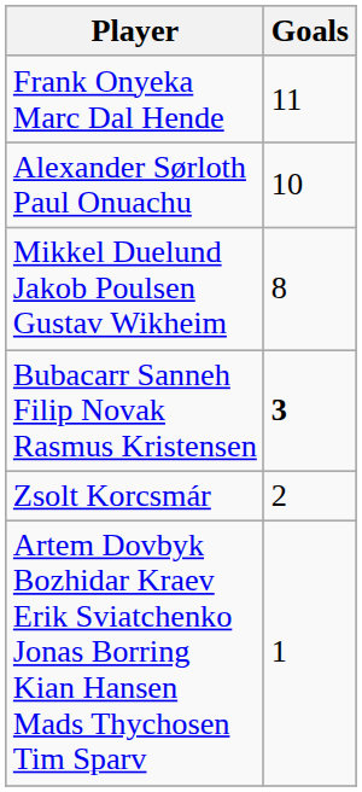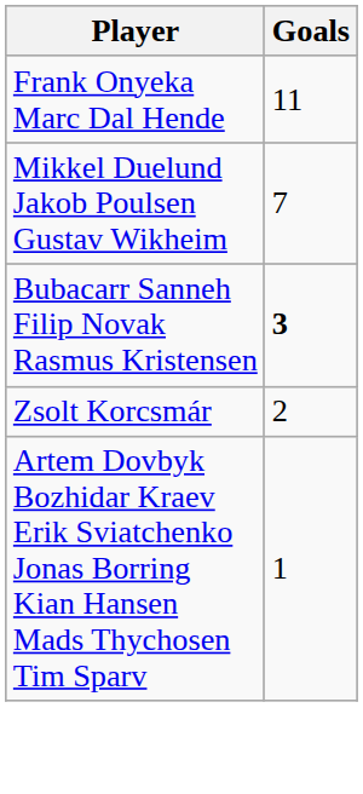 <table class="wikitable">
 <tr>
 <th>Player</th>
 <th>Goals</th>
 </tr>
 <tr>
 <td> <a href='#'>Frank Onyeka</a><br> <a href='#'>Marc Dal Hende</a></td>
 <td>11</td>
 </tr>
 <tr>
-<td> <a href='#'>Alexander Sørloth</a><br> <a href='#'>Paul Onuachu</a></td>
-<td>10</td>
-</tr>
-<tr>
 <td> <a href='#'>Mikkel Duelund</a><br> <a href='#'>Jakob Poulsen</a><br> <a href='#'>Gustav Wikheim</a></td>
-<td>8</td>
+<td>7</td>
 </tr>
 <tr>
 <td> <a href='#'>Bubacarr Sanneh</a><br> <a href='#'>Filip Novak</a><br> <a href='#'>Rasmus Kristensen</a></td>
 <td><strong>3</strong></td>
 </tr>
 <tr>
 <td> <a href='#'>Zsolt Korcsmár</a></td>
 <td>2</td>
 </tr>
 <tr>
 <td> <a href='#'>Artem Dovbyk</a><br> <a href='#'>Bozhidar Kraev</a><br> <a href='#'>Erik Sviatchenko</a><br> <a href='#'>Jonas Borring</a><br> <a href='#'>Kian Hansen</a><br> <a href='#'>Mads Thychosen</a><br> <a href='#'>Tim Sparv</a></td>
 <td>1</td>
 </tr>
 </table>
